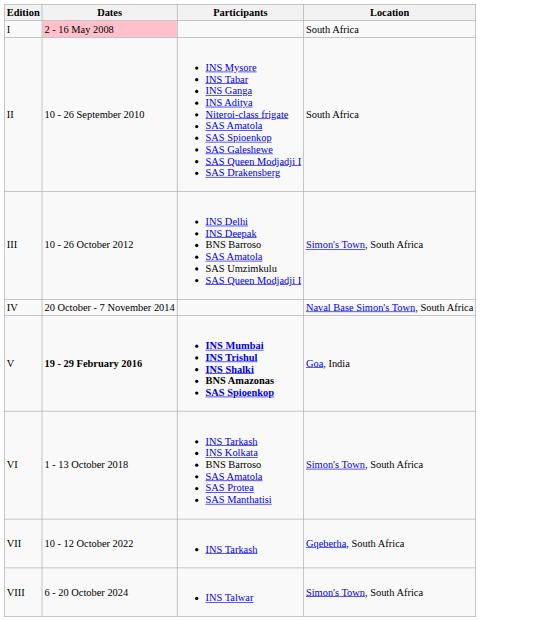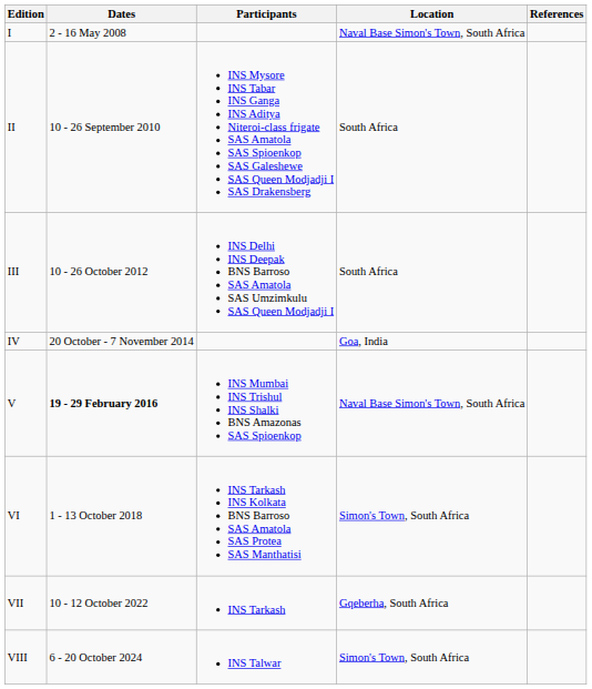 <table class="wikitable">
 <tr>
 <th>Edition</th>
 <th>Dates</th>
 <th>Participants</th>
 <th>Location</th>
+<th>References</th>
 </tr>
 <tr>
 <td>I</td>
-<td style="background: pink;">2 - 16 May 2008</td>
+<td>2 - 16 May 2008</td>
 <td></td>
-<td>South Africa</td>
+<td><a href='#'>Naval Base Simon's Town</a>, South Africa</td>
+<td></td>
 </tr>
 <tr>
 <td>II</td>
 <td>10 - 26 September 2010</td>
 <td><br><ul><li><a href='#'>INS Mysore</a></li><li><a href='#'>INS Tabar</a></li><li><a href='#'>INS Ganga</a></li><li><a href='#'>INS Aditya</a></li><li><a href='#'>Niteroi-class frigate</a></li><li><a href='#'>SAS Amatola</a></li><li><a href='#'>SAS Spioenkop</a></li><li><a href='#'>SAS Galeshewe</a></li><li><a href='#'>SAS Queen Modjadji I</a></li><li><a href='#'>SAS Drakensberg</a></li></ul></td>
 <td>South Africa</td>
+<td></td>
 </tr>
 <tr>
 <td>III</td>
 <td>10 - 26 October 2012</td>
 <td><br><ul><li><a href='#'>INS Delhi</a></li><li><a href='#'>INS Deepak</a></li><li>BNS Barroso</li><li><a href='#'>SAS Amatola</a></li><li>SAS Umzimkulu</li><li><a href='#'>SAS Queen Modjadji I</a></li></ul></td>
-<td><a href='#'>Simon's Town</a>, South Africa</td>
+<td>South Africa</td>
+<td></td>
 </tr>
 <tr>
 <td>IV</td>
 <td>20 October - 7 November 2014</td>
 <td></td>
-<td><a href='#'>Naval Base Simon's Town</a>, South Africa</td>
+<td><a href='#'>Goa</a>, India</td>
+<td></td>
 </tr>
 <tr>
 <td>V</td>
 <td><strong>19 - 29 February 2016</strong></td>
-<td><strong><br><ul><li><a href='#'>INS Mumbai</a></li><li><a href='#'>INS Trishul</a></li><li><a href='#'>INS Shalki</a></li><li>BNS Amazonas</li><li><a href='#'>SAS Spioenkop</a></li></ul></strong></td>
-<td><a href='#'>Goa</a>, India</td>
+<td><br><ul><li><a href='#'>INS Mumbai</a></li><li><a href='#'>INS Trishul</a></li><li><a href='#'>INS Shalki</a></li><li>BNS Amazonas</li><li><a href='#'>SAS Spioenkop</a></li></ul></td>
+<td><a href='#'>Naval Base Simon's Town</a>, South Africa</td>
+<td></td>
 </tr>
 <tr>
 <td>VI</td>
 <td>1 - 13 October 2018</td>
 <td><br><ul><li><a href='#'>INS Tarkash</a></li><li><a href='#'>INS Kolkata</a></li><li>BNS Barroso</li><li><a href='#'>SAS Amatola</a></li><li><a href='#'>SAS Protea</a></li><li><a href='#'>SAS Manthatisi</a></li></ul></td>
 <td><a href='#'>Simon's Town</a>, South Africa</td>
+<td></td>
 </tr>
 <tr>
 <td>VII</td>
 <td>10 - 12 October 2022</td>
 <td><br><ul><li><a href='#'>INS Tarkash</a></li></ul></td>
 <td><a href='#'>Gqeberha</a>, South Africa</td>
+<td></td>
 </tr>
 <tr>
 <td>VIII</td>
 <td>6 - 20 October 2024</td>
 <td><br><ul><li><a href='#'>INS Talwar</a></li></ul></td>
 <td><a href='#'>Simon's Town</a>, South Africa</td>
+<td></td>
 </tr>
 </table>
